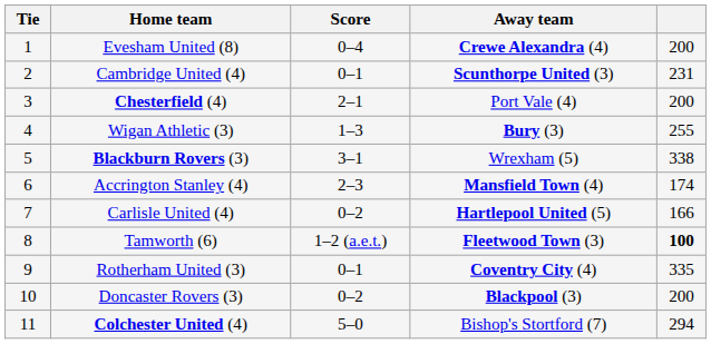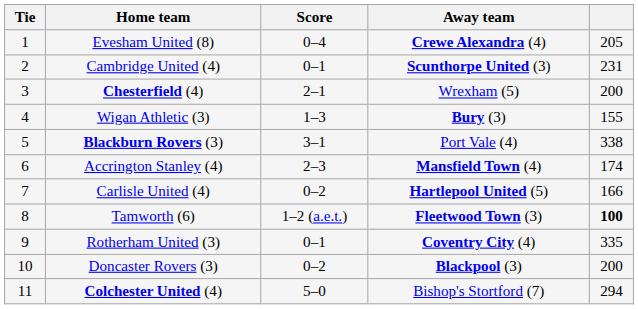 <table class="wikitable" style="width: 600px; background:WhiteSmoke; text-align:center; font-size:90%">
 <tr>
 <th>Tie</th>
 <th>Home team</th>
 <th>Score</th>
 <th>Away team</th>
 <th></th>
 </tr>
 <tr>
 <td>1</td>
 <td><a href='#'>Evesham United</a> (8)</td>
 <td>0–4</td>
 <td><strong><a href='#'>Crewe Alexandra</a></strong> (4)</td>
-<td>200</td>
+<td>205</td>
 </tr>
 <tr>
 <td>2</td>
 <td><a href='#'>Cambridge United</a> (4)</td>
 <td>0–1</td>
 <td><strong><a href='#'>Scunthorpe United</a></strong> (3)</td>
 <td>231</td>
 </tr>
 <tr>
 <td>3</td>
 <td><strong><a href='#'>Chesterfield</a></strong> (4)</td>
 <td>2–1</td>
-<td><a href='#'>Port Vale</a> (4)</td>
+<td><a href='#'>Wrexham</a> (5)</td>
 <td>200</td>
 </tr>
 <tr>
 <td>4</td>
 <td><a href='#'>Wigan Athletic</a> (3)</td>
 <td>1–3</td>
 <td><strong><a href='#'>Bury</a></strong> (3)</td>
-<td>255</td>
+<td>155</td>
 </tr>
 <tr>
 <td>5</td>
 <td><strong><a href='#'>Blackburn Rovers</a></strong> (3)</td>
 <td>3–1</td>
-<td><a href='#'>Wrexham</a> (5)</td>
+<td><a href='#'>Port Vale</a> (4)</td>
 <td>338</td>
 </tr>
 <tr>
 <td>6</td>
 <td><a href='#'>Accrington Stanley</a> (4)</td>
 <td>2–3</td>
 <td><strong><a href='#'>Mansfield Town</a></strong> (4)</td>
 <td>174</td>
 </tr>
 <tr>
 <td>7</td>
 <td><a href='#'>Carlisle United</a> (4)</td>
 <td>0–2</td>
 <td><strong><a href='#'>Hartlepool United</a></strong> (5)</td>
 <td>166</td>
 </tr>
 <tr>
 <td>8</td>
 <td><a href='#'>Tamworth</a> (6)</td>
 <td>1–2 (<a href='#'>a.e.t.</a>)</td>
 <td><strong><a href='#'>Fleetwood Town</a></strong> (3)</td>
 <td><strong>100</strong></td>
 </tr>
 <tr>
 <td>9</td>
 <td><a href='#'>Rotherham United</a> (3)</td>
 <td>0–1</td>
 <td><strong><a href='#'>Coventry City</a></strong> (4)</td>
 <td>335</td>
 </tr>
 <tr>
 <td>10</td>
 <td><a href='#'>Doncaster Rovers</a> (3)</td>
 <td>0–2</td>
 <td><strong><a href='#'>Blackpool</a></strong> (3)</td>
 <td>200</td>
 </tr>
 <tr>
 <td>11</td>
 <td><strong><a href='#'>Colchester United</a></strong> (4)</td>
 <td>5–0</td>
 <td><a href='#'>Bishop's Stortford</a> (7)</td>
 <td>294</td>
 </tr>
 </table>
